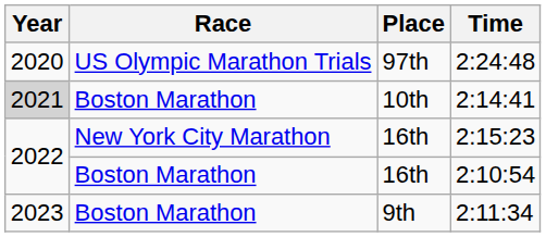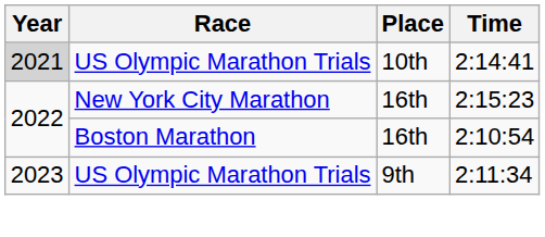 <table class="wikitable">
 <tr>
 <th>Year</th>
 <th>Race</th>
 <th>Place</th>
 <th>Time</th>
 </tr>
 <tr>
-<td>2020</td>
+<td style="background: lightgrey;">2021</td>
 <td><a href='#'>US Olympic Marathon Trials</a></td>
-<td>97th</td>
-<td>2:24:48</td>
-</tr>
-<tr>
-<td style="background: lightgrey;">2021</td>
-<td><a href='#'>Boston Marathon</a></td>
 <td>10th</td>
 <td>2:14:41</td>
 </tr>
 <tr>
 <td rowspan="2">2022</td>
 <td><a href='#'>New York City Marathon</a></td>
 <td>16th</td>
 <td>2:15:23</td>
 </tr>
 <tr>
 <td><a href='#'>Boston Marathon</a></td>
 <td>16th</td>
 <td>2:10:54</td>
 </tr>
 <tr>
 <td>2023</td>
-<td><a href='#'>Boston Marathon</a></td>
+<td><a href='#'>US Olympic Marathon Trials</a></td>
 <td>9th</td>
 <td>2:11:34</td>
 </tr>
 </table>
